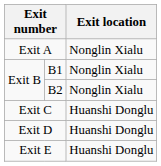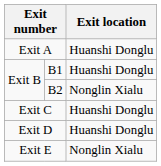 <table class="wikitable">
 <tr>
 <th style="width:70px" colspan="2">Exit number</th>
 <th>Exit location</th>
 </tr>
 <tr>
 <td align="center" colspan="2">Exit A</td>
-<td>Nonglin Xialu</td>
+<td>Huanshi Donglu</td>
 </tr>
 <tr>
 <td align="center" rowspan="2">Exit B</td>
 <td>B1</td>
-<td>Nonglin Xialu</td>
+<td>Huanshi Donglu</td>
 </tr>
 <tr>
 <td>B2</td>
 <td>Nonglin Xialu</td>
 </tr>
 <tr>
 <td align="center" colspan="2">Exit C</td>
 <td>Huanshi Donglu</td>
 </tr>
 <tr>
 <td align="center" colspan="2">Exit D</td>
 <td>Huanshi Donglu</td>
 </tr>
 <tr>
 <td align="center" colspan="2">Exit E</td>
-<td>Huanshi Donglu</td>
+<td>Nonglin Xialu</td>
 </tr>
 </table>
